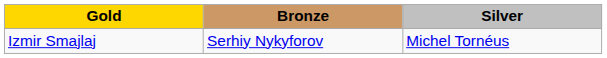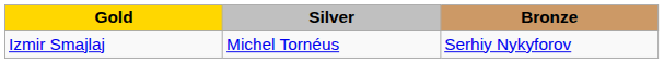 <table class="wikitable" style="text-align:left">
 <tr align="center">
 <td width=200 bgcolor=gold><strong>Gold</strong></td>
+<td width=200 bgcolor=silver><strong>Silver</strong></td>
 <td width=200 bgcolor=CC9966><strong>Bronze</strong></td>
-<td width=200 bgcolor=silver><strong>Silver</strong></td>
 </tr>
 <tr>
 <td><a href='#'>Izmir Smajlaj</a><br><em></em></td>
+<td><a href='#'>Michel Tornéus</a><br><em></em></td>
 <td><a href='#'>Serhiy Nykyforov</a><br><em></em></td>
-<td><a href='#'>Michel Tornéus</a><br><em></em></td>
 </tr>
 </table>
